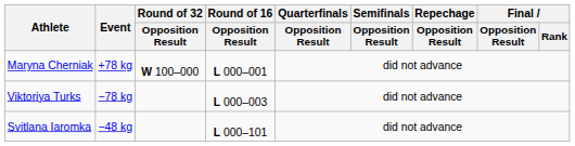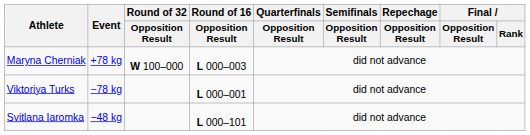 <table class="wikitable" style="font-size:90%">
 <tr>
 <th rowspan="2">Athlete</th>
 <th rowspan="2">Event</th>
 <th>Round of 32</th>
 <th>Round of 16</th>
 <th>Quarterfinals</th>
 <th>Semifinals</th>
 <th>Repechage</th>
 <th colspan=2>Final / </th>
 </tr>
 <tr style="font-size:95%">
 <th>Opposition<br>Result</th>
 <th>Opposition<br>Result</th>
 <th>Opposition<br>Result</th>
 <th>Opposition<br>Result</th>
 <th>Opposition<br>Result</th>
 <th>Opposition<br>Result</th>
 <th>Rank</th>
 </tr>
 <tr align=center>
 <td align=left><a href='#'>Maryna Cherniak</a></td>
 <td align=left><a href='#'>+78 kg</a></td>
 <td><br><strong>W</strong> 100–000</td>
-<td><br><strong>L</strong> 000–001</td>
+<td><br><strong>L</strong> 000–003</td>
 <td colspan=6>did not advance</td>
 </tr>
 <tr align=center>
 <td align=left><a href='#'>Viktoriya Turks</a></td>
 <td align=left><a href='#'>−78 kg</a></td>
 <td></td>
-<td><br><strong>L</strong> 000–003</td>
+<td><br><strong>L</strong> 000–001</td>
 <td colspan=5>did not advance</td>
 </tr>
 <tr align=center>
 <td align=left><a href='#'>Svitlana Iaromka</a></td>
 <td align=left><a href='#'>−48 kg</a></td>
 <td></td>
 <td><br><strong>L</strong> 000–101</td>
 <td colspan=5>did not advance</td>
 </tr>
 </table>
